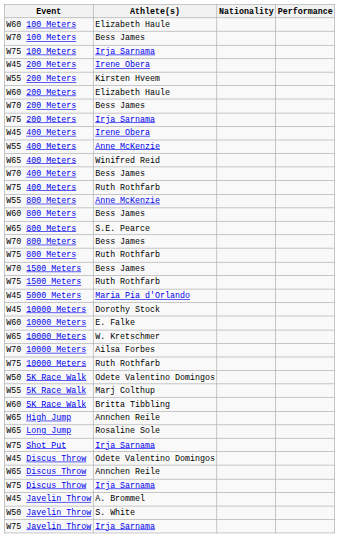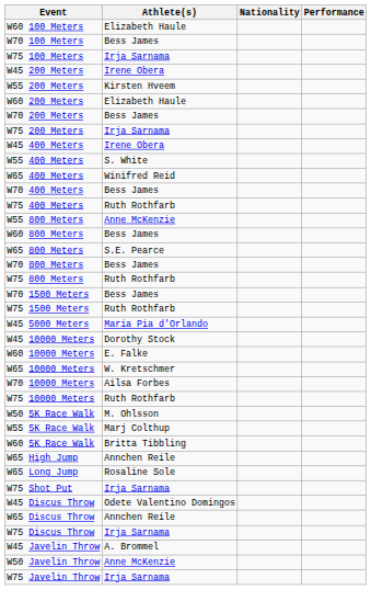 <table class="wikitable">
 <tr>
 <th>Event</th>
 <th>Athlete(s)</th>
 <th>Nationality</th>
 <th>Performance</th>
 </tr>
 <tr>
 <td>W60 <a href='#'>100 Meters</a></td>
 <td>Elizabeth Haule</td>
 <td></td>
 <td></td>
 </tr>
 <tr>
 <td>W70 <a href='#'>100 Meters</a></td>
 <td>Bess James</td>
 <td></td>
 <td></td>
 </tr>
 <tr>
 <td>W75 <a href='#'>100 Meters</a></td>
 <td><a href='#'>Irja Sarnama</a></td>
 <td></td>
 <td></td>
 </tr>
 <tr>
 <td>W45 <a href='#'>200 Meters</a></td>
 <td><a href='#'>Irene Obera</a></td>
 <td></td>
 <td></td>
 </tr>
 <tr>
 <td>W55 <a href='#'>200 Meters</a></td>
 <td>Kirsten Hveem</td>
 <td></td>
 <td></td>
 </tr>
 <tr>
 <td>W60 <a href='#'>200 Meters</a></td>
 <td>Elizabeth Haule</td>
 <td></td>
 <td></td>
 </tr>
 <tr>
 <td>W70 <a href='#'>200 Meters</a></td>
 <td>Bess James</td>
 <td></td>
 <td></td>
 </tr>
 <tr>
 <td>W75 <a href='#'>200 Meters</a></td>
 <td><a href='#'>Irja Sarnama</a></td>
 <td></td>
 <td></td>
 </tr>
 <tr>
 <td>W45 <a href='#'>400 Meters</a></td>
 <td><a href='#'>Irene Obera</a></td>
 <td></td>
 <td></td>
 </tr>
 <tr>
 <td>W55 <a href='#'>400 Meters</a></td>
-<td><a href='#'>Anne McKenzie</a></td>
+<td>S. White</td>
 <td></td>
 <td></td>
 </tr>
 <tr>
 <td>W65 <a href='#'>400 Meters</a></td>
 <td>Winifred Reid</td>
 <td></td>
 <td></td>
 </tr>
 <tr>
 <td>W70 <a href='#'>400 Meters</a></td>
 <td>Bess James</td>
 <td></td>
 <td></td>
 </tr>
 <tr>
 <td>W75 <a href='#'>400 Meters</a></td>
 <td>Ruth Rothfarb</td>
 <td></td>
 <td></td>
 </tr>
 <tr>
 <td>W55 <a href='#'>800 Meters</a></td>
 <td><a href='#'>Anne McKenzie</a></td>
 <td></td>
 <td></td>
 </tr>
 <tr>
 <td>W60 <a href='#'>800 Meters</a></td>
 <td>Bess James</td>
 <td></td>
 <td></td>
 </tr>
 <tr>
 <td>W65 <a href='#'>800 Meters</a></td>
 <td>S.E. Pearce</td>
 <td></td>
 <td></td>
 </tr>
 <tr>
 <td>W70 <a href='#'>800 Meters</a></td>
 <td>Bess James</td>
 <td></td>
 <td></td>
 </tr>
 <tr>
 <td>W75 <a href='#'>800 Meters</a></td>
 <td>Ruth Rothfarb</td>
 <td></td>
 <td></td>
 </tr>
 <tr>
 <td>W70 <a href='#'>1500 Meters</a></td>
 <td>Bess James</td>
 <td></td>
 <td></td>
 </tr>
 <tr>
 <td>W75 <a href='#'>1500 Meters</a></td>
 <td>Ruth Rothfarb</td>
 <td></td>
 <td></td>
 </tr>
 <tr>
 <td>W45 <a href='#'>5000 Meters</a></td>
 <td><a href='#'>Maria Pia d'Orlando</a></td>
 <td></td>
 <td></td>
 </tr>
 <tr>
 <td>W45 <a href='#'>10000 Meters</a></td>
 <td>Dorothy Stock</td>
 <td></td>
 <td></td>
 </tr>
 <tr>
 <td>W60 <a href='#'>10000 Meters</a></td>
 <td>E. Falke</td>
 <td></td>
 <td></td>
 </tr>
 <tr>
 <td>W65 <a href='#'>10000 Meters</a></td>
 <td>W. Kretschmer</td>
 <td></td>
 <td></td>
 </tr>
 <tr>
 <td>W70 <a href='#'>10000 Meters</a></td>
 <td>Ailsa Forbes</td>
 <td></td>
 <td></td>
 </tr>
 <tr>
 <td>W75 <a href='#'>10000 Meters</a></td>
 <td>Ruth Rothfarb</td>
 <td></td>
 <td></td>
 </tr>
 <tr>
 <td>W50 <a href='#'>5K Race Walk</a></td>
-<td>Odete Valentino Domingos</td>
+<td>M. Ohlsson</td>
 <td></td>
 <td></td>
 </tr>
 <tr>
 <td>W55 <a href='#'>5K Race Walk</a></td>
 <td>Marj Colthup</td>
 <td></td>
 <td></td>
 </tr>
 <tr>
 <td>W60 <a href='#'>5K Race Walk</a></td>
 <td>Britta Tibbling</td>
 <td></td>
 <td></td>
 </tr>
 <tr>
 <td>W65 <a href='#'>High Jump</a></td>
 <td>Annchen Reile</td>
 <td></td>
 <td></td>
 </tr>
 <tr>
 <td>W65 <a href='#'>Long Jump</a></td>
 <td>Rosaline Sole</td>
 <td></td>
 <td></td>
 </tr>
 <tr>
 <td>W75 <a href='#'>Shot Put</a></td>
 <td><a href='#'>Irja Sarnama</a></td>
 <td></td>
 <td></td>
 </tr>
 <tr>
 <td>W45 <a href='#'>Discus Throw</a></td>
 <td>Odete Valentino Domingos</td>
 <td></td>
 <td></td>
 </tr>
 <tr>
 <td>W65 <a href='#'>Discus Throw</a></td>
 <td>Annchen Reile</td>
 <td></td>
 <td></td>
 </tr>
 <tr>
 <td>W75 <a href='#'>Discus Throw</a></td>
 <td><a href='#'>Irja Sarnama</a></td>
 <td></td>
 <td></td>
 </tr>
 <tr>
 <td>W45 <a href='#'>Javelin Throw</a></td>
 <td>A. Brommel</td>
 <td></td>
 <td></td>
 </tr>
 <tr>
 <td>W50 <a href='#'>Javelin Throw</a></td>
-<td>S. White</td>
+<td><a href='#'>Anne McKenzie</a></td>
 <td></td>
 <td></td>
 </tr>
 <tr>
 <td>W75 <a href='#'>Javelin Throw</a></td>
 <td><a href='#'>Irja Sarnama</a></td>
 <td></td>
 <td></td>
 </tr>
 </table>
